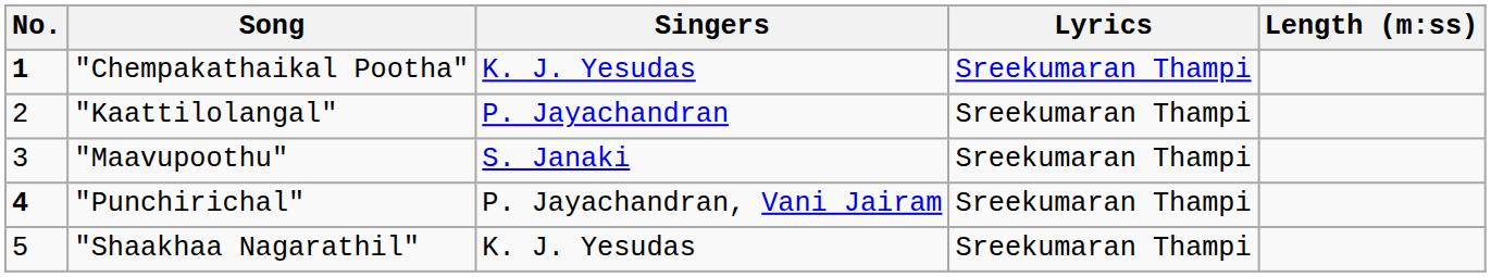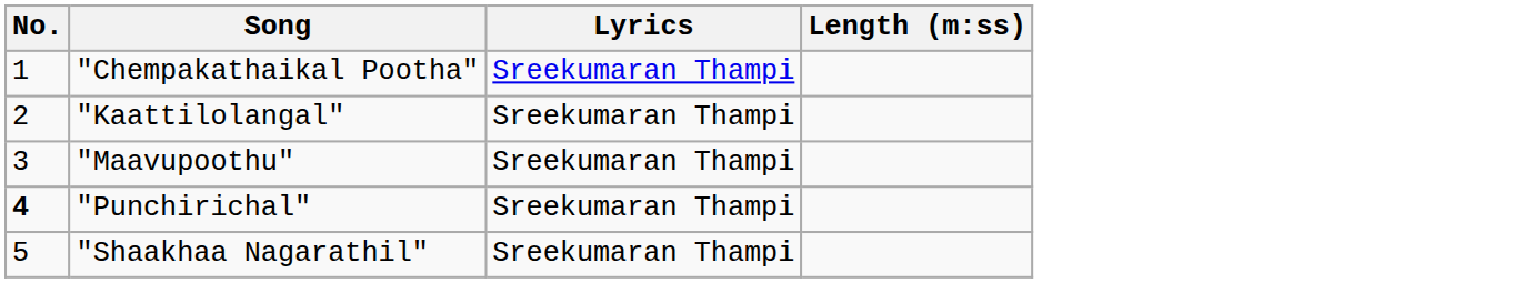 <table class="wikitable" style="font-size:95%;">
 <tr>
 <th>No.</th>
 <th>Song</th>
-<th>Singers</th>
 <th>Lyrics</th>
 <th>Length (m:ss)</th>
 </tr>
 <tr>
-<td><strong>1</strong></td>
+<td>1</td>
 <td>"Chempakathaikal Pootha"</td>
-<td><a href='#'>K. J. Yesudas</a></td>
 <td><a href='#'>Sreekumaran Thampi</a></td>
 <td></td>
 </tr>
 <tr>
 <td>2</td>
 <td>"Kaattilolangal"</td>
-<td><a href='#'>P. Jayachandran</a></td>
 <td>Sreekumaran Thampi</td>
 <td></td>
 </tr>
 <tr>
 <td>3</td>
 <td>"Maavupoothu"</td>
-<td><a href='#'>S. Janaki</a></td>
 <td>Sreekumaran Thampi</td>
 <td></td>
 </tr>
 <tr>
 <td><strong>4</strong></td>
 <td>"Punchirichal"</td>
-<td>P. Jayachandran, <a href='#'>Vani Jairam</a></td>
 <td>Sreekumaran Thampi</td>
 <td></td>
 </tr>
 <tr>
 <td>5</td>
 <td>"Shaakhaa Nagarathil"</td>
-<td>K. J. Yesudas</td>
 <td>Sreekumaran Thampi</td>
 <td></td>
 </tr>
 </table>
